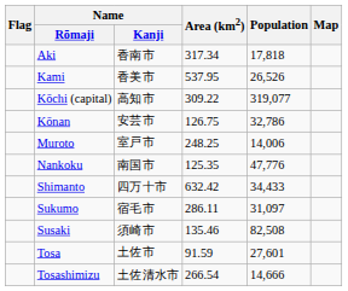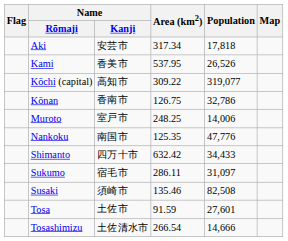 <table class="wikitable sortable">
 <tr>
 <th rowspan="2">Flag</th>
 <th colspan="2">Name</th>
 <th rowspan="2">Area (km<sup>2</sup>)</th>
 <th rowspan="2">Population</th>
 <th rowspan="2">Map</th>
 </tr>
 <tr>
 <th><a href='#'>Rōmaji</a></th>
 <th><a href='#'>Kanji</a></th>
 </tr>
 <tr>
 <td></td>
 <td><a href='#'>Aki</a></td>
-<td>香南市</td>
+<td>安芸市</td>
 <td>317.34</td>
 <td>17,818</td>
 <td></td>
 </tr>
 <tr>
 <td></td>
 <td><a href='#'>Kami</a></td>
 <td>香美市</td>
 <td>537.95</td>
 <td>26,526</td>
 <td></td>
 </tr>
 <tr>
 <td></td>
 <td><a href='#'>Kōchi</a> (capital)</td>
 <td>高知市</td>
 <td>309.22</td>
 <td>319,077</td>
 <td></td>
 </tr>
 <tr>
 <td></td>
 <td><a href='#'>Kōnan</a></td>
-<td>安芸市</td>
+<td>香南市</td>
 <td>126.75</td>
 <td>32,786</td>
 <td></td>
 </tr>
 <tr>
 <td></td>
 <td><a href='#'>Muroto</a></td>
 <td>室戸市</td>
 <td>248.25</td>
 <td>14,006</td>
 <td></td>
 </tr>
 <tr>
 <td></td>
 <td><a href='#'>Nankoku</a></td>
 <td>南国市</td>
 <td>125.35</td>
 <td>47,776</td>
 <td></td>
 </tr>
 <tr>
 <td></td>
 <td><a href='#'>Shimanto</a></td>
 <td>四万十市</td>
 <td>632.42</td>
 <td>34,433</td>
 <td></td>
 </tr>
 <tr>
 <td></td>
 <td><a href='#'>Sukumo</a></td>
 <td>宿毛市</td>
 <td>286.11</td>
 <td>31,097</td>
 <td></td>
 </tr>
 <tr>
 <td></td>
 <td><a href='#'>Susaki</a></td>
 <td>須崎市</td>
 <td>135.46</td>
 <td>82,508</td>
 <td></td>
 </tr>
 <tr>
 <td></td>
 <td><a href='#'>Tosa</a></td>
 <td>土佐市</td>
 <td>91.59</td>
 <td>27,601</td>
 <td></td>
 </tr>
 <tr>
 <td></td>
 <td><a href='#'>Tosashimizu</a></td>
 <td>土佐清水市</td>
 <td>266.54</td>
 <td>14,666</td>
 <td></td>
 </tr>
 </table>
